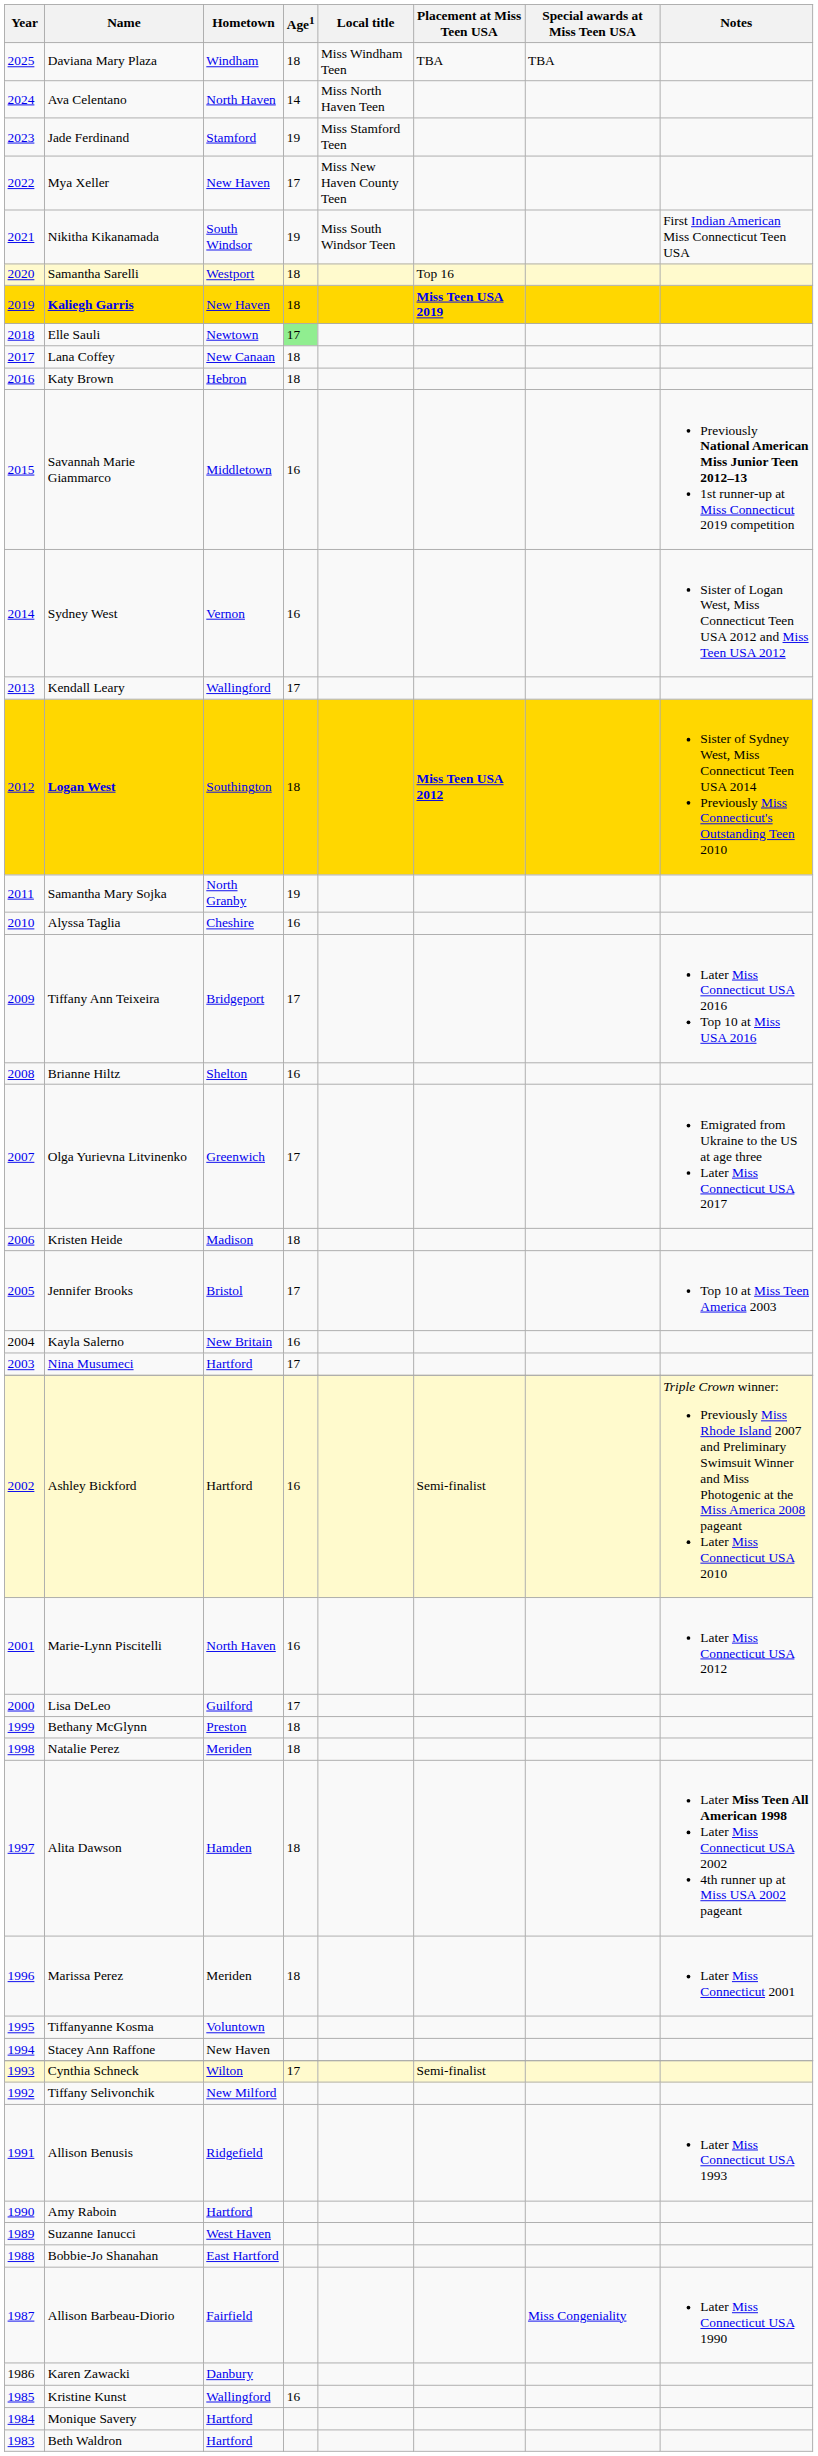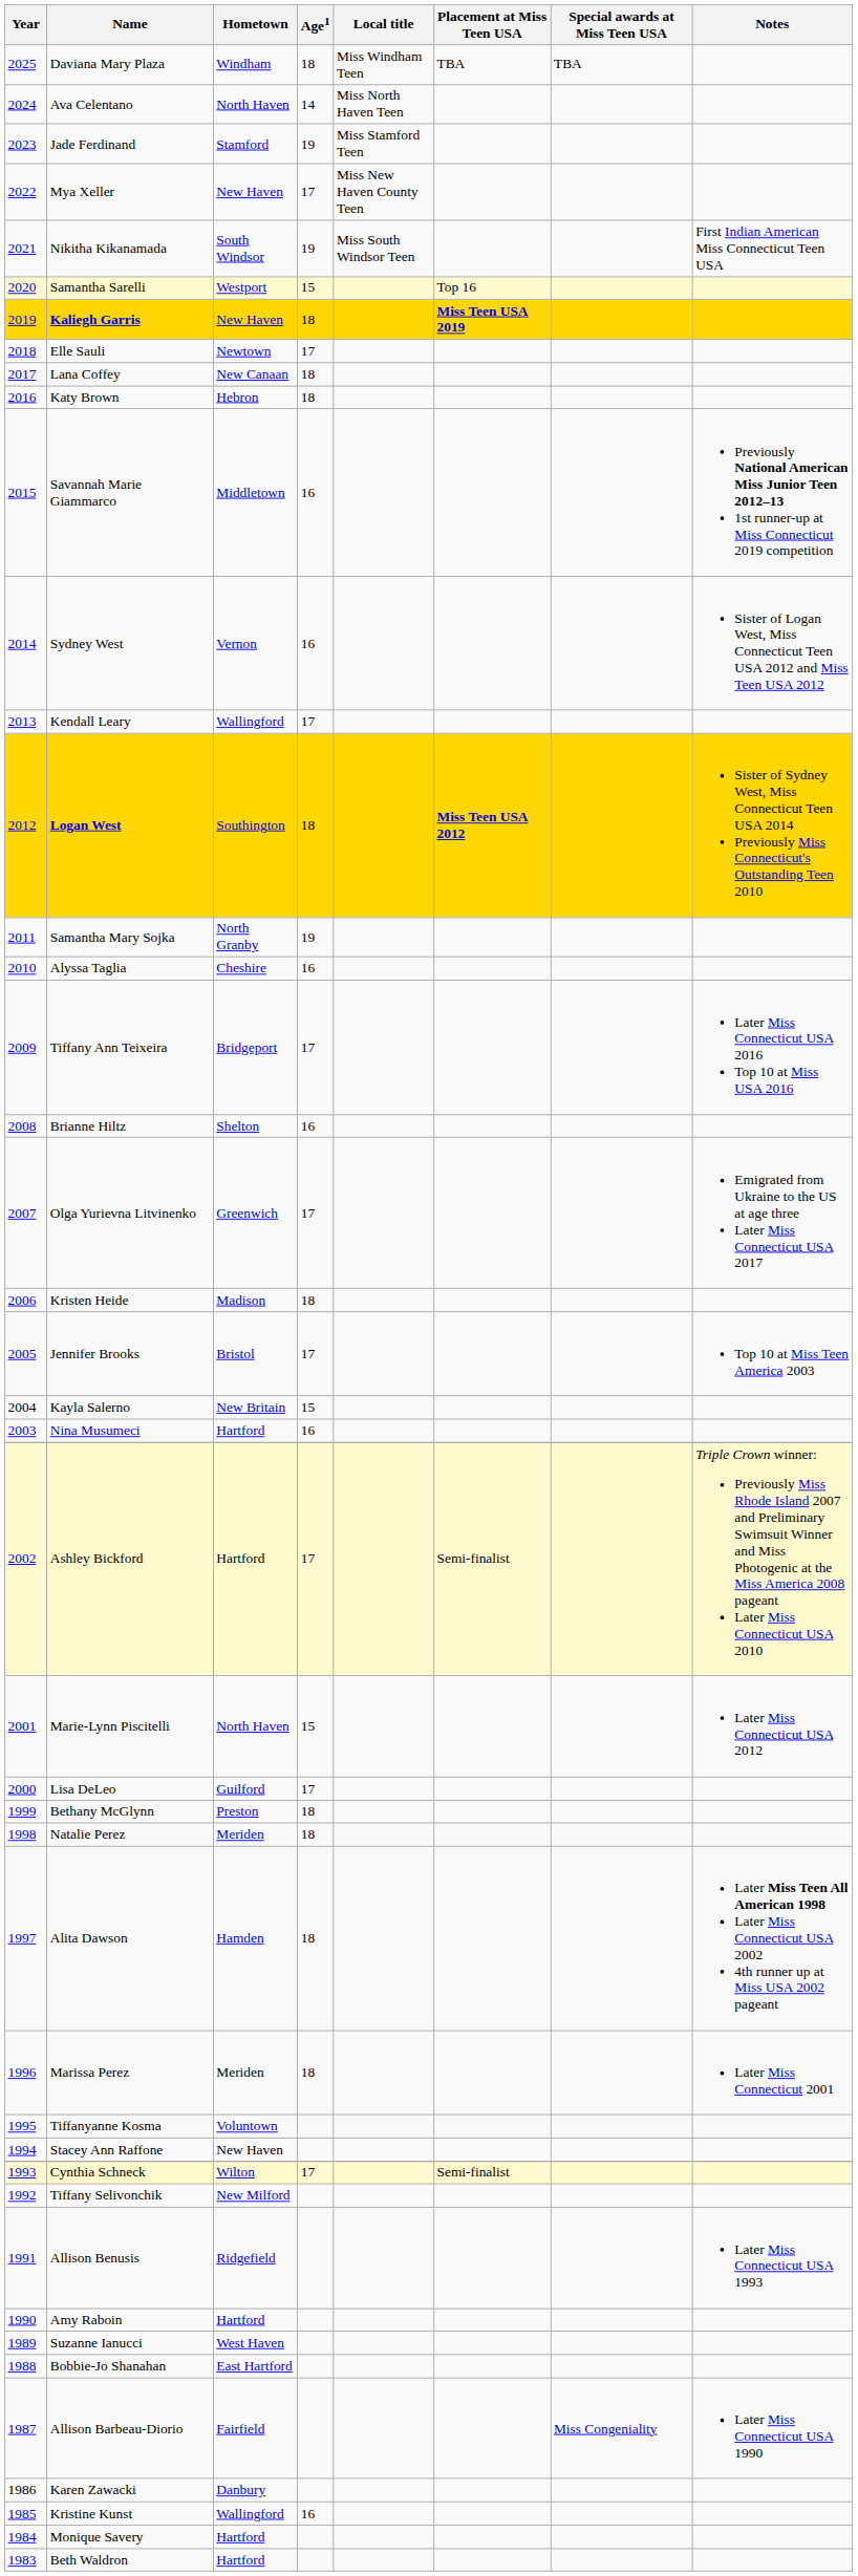 <table class="wikitable sortable" style="font-size:90%;">
 <tr bgcolor="#efefef">
 <th width=5%>Year</th>
 <th width=20%>Name</th>
 <th width=10%>Hometown</th>
 <th width=3%>Age<sup>1</sup></th>
 <th width=12%>Local title</th>
 <th width=14%>Placement at Miss Teen USA</th>
 <th width=17%>Special awards at Miss Teen USA</th>
 <th width=31%>Notes</th>
 </tr>
 <tr>
 <td><a href='#'>2025</a></td>
 <td>Daviana Mary Plaza</td>
 <td><a href='#'>Windham</a></td>
 <td>18</td>
 <td>Miss Windham Teen</td>
 <td>TBA</td>
 <td>TBA</td>
 <td></td>
 </tr>
 <tr>
 <td><a href='#'>2024</a></td>
 <td>Ava Celentano</td>
 <td><a href='#'>North Haven</a></td>
 <td>14</td>
 <td>Miss North Haven Teen</td>
 <td></td>
 <td></td>
 <td></td>
 </tr>
 <tr>
 <td><a href='#'>2023</a></td>
 <td>Jade Ferdinand</td>
 <td><a href='#'>Stamford</a></td>
 <td>19</td>
 <td>Miss Stamford Teen</td>
 <td></td>
 <td></td>
 <td></td>
 </tr>
 <tr>
 <td><a href='#'>2022</a></td>
 <td>Mya Xeller</td>
 <td><a href='#'>New Haven</a></td>
 <td>17</td>
 <td>Miss New Haven County Teen</td>
 <td></td>
 <td></td>
 <td></td>
 </tr>
 <tr>
 <td><a href='#'>2021</a></td>
 <td>Nikitha Kikanamada</td>
 <td><a href='#'>South Windsor</a></td>
 <td>19</td>
 <td>Miss South Windsor Teen</td>
 <td></td>
 <td></td>
 <td>First <a href='#'>Indian American</a> Miss Connecticut Teen USA</td>
 </tr>
 <tr style="background-color:#FFFACD;">
 <td><a href='#'>2020</a></td>
 <td>Samantha Sarelli</td>
 <td><a href='#'>Westport</a></td>
-<td>18</td>
+<td>15</td>
 <td></td>
 <td>Top 16</td>
 <td></td>
 <td></td>
 </tr>
 <tr style="background-color:GOLD;">
 <td><a href='#'>2019</a></td>
 <td><strong><a href='#'>Kaliegh Garris</a></strong></td>
 <td><a href='#'>New Haven</a></td>
 <td>18</td>
 <td></td>
 <td><strong><a href='#'>Miss Teen USA 2019</a></strong></td>
 <td></td>
 <td></td>
 </tr>
 <tr>
 <td><a href='#'>2018</a></td>
 <td>Elle Sauli</td>
 <td><a href='#'>Newtown</a></td>
-<td style="background: lightgreen;">17</td>
+<td>17</td>
 <td></td>
 <td></td>
 <td></td>
 <td></td>
 </tr>
 <tr>
 <td><a href='#'>2017</a></td>
 <td>Lana Coffey</td>
 <td><a href='#'>New Canaan</a></td>
 <td>18</td>
 <td></td>
 <td></td>
 <td></td>
 <td></td>
 </tr>
 <tr>
 <td><a href='#'>2016</a></td>
 <td>Katy Brown</td>
 <td><a href='#'>Hebron</a></td>
 <td>18</td>
 <td></td>
 <td></td>
 <td></td>
 <td></td>
 </tr>
 <tr>
 <td><a href='#'>2015</a></td>
 <td>Savannah Marie Giammarco</td>
 <td><a href='#'>Middletown</a></td>
 <td>16</td>
 <td></td>
 <td></td>
 <td></td>
 <td><br><ul><li>Previously <strong>National American Miss Junior Teen 2012–13</strong></li><li>1st runner-up at <a href='#'>Miss Connecticut</a> 2019 competition</li></ul></td>
 </tr>
 <tr>
 <td><a href='#'>2014</a></td>
 <td>Sydney West</td>
 <td><a href='#'>Vernon</a></td>
 <td>16</td>
 <td></td>
 <td></td>
 <td></td>
 <td><br><ul><li>Sister of Logan West, Miss Connecticut Teen USA 2012 and <a href='#'>Miss Teen USA 2012</a></li></ul></td>
 </tr>
 <tr>
 <td><a href='#'>2013</a></td>
 <td>Kendall Leary</td>
 <td><a href='#'>Wallingford</a></td>
 <td>17</td>
 <td></td>
 <td></td>
 <td></td>
 <td></td>
 </tr>
 <tr style="background-color:GOLD;">
 <td><a href='#'>2012</a></td>
 <td><strong><a href='#'>Logan West</a></strong></td>
 <td><a href='#'>Southington</a></td>
 <td>18</td>
 <td></td>
 <td><strong><a href='#'>Miss Teen USA 2012</a></strong></td>
 <td></td>
 <td><br><ul><li>Sister of Sydney West, Miss Connecticut Teen USA 2014</li><li>Previously <a href='#'>Miss Connecticut's Outstanding Teen</a> 2010</li></ul></td>
 </tr>
 <tr>
 <td><a href='#'>2011</a></td>
 <td>Samantha Mary Sojka</td>
 <td><a href='#'>North Granby</a></td>
 <td>19</td>
 <td></td>
 <td></td>
 <td></td>
 <td></td>
 </tr>
 <tr>
 <td><a href='#'>2010</a></td>
 <td>Alyssa Taglia</td>
 <td><a href='#'>Cheshire</a></td>
 <td>16</td>
 <td></td>
 <td></td>
 <td></td>
 <td></td>
 </tr>
 <tr>
 <td><a href='#'>2009</a></td>
 <td>Tiffany Ann Teixeira</td>
 <td><a href='#'>Bridgeport</a></td>
 <td>17</td>
 <td></td>
 <td></td>
 <td></td>
 <td><br><ul><li>Later <a href='#'>Miss Connecticut USA</a> 2016</li><li>Top 10 at <a href='#'>Miss USA 2016</a></li></ul></td>
 </tr>
 <tr>
 <td><a href='#'>2008</a></td>
 <td>Brianne Hiltz</td>
 <td><a href='#'>Shelton</a></td>
 <td>16</td>
 <td></td>
 <td></td>
 <td></td>
 <td></td>
 </tr>
 <tr>
 <td><a href='#'>2007</a></td>
 <td>Olga Yurievna Litvinenko</td>
 <td><a href='#'>Greenwich</a></td>
 <td>17</td>
 <td></td>
 <td></td>
 <td></td>
 <td><br><ul><li>Emigrated from Ukraine to the US at age three</li><li>Later <a href='#'>Miss Connecticut USA</a> 2017</li></ul></td>
 </tr>
 <tr>
 <td><a href='#'>2006</a></td>
 <td>Kristen Heide</td>
 <td><a href='#'>Madison</a></td>
 <td>18</td>
 <td></td>
 <td></td>
 <td></td>
 <td></td>
 </tr>
 <tr>
 <td><a href='#'>2005</a></td>
 <td>Jennifer Brooks</td>
 <td><a href='#'>Bristol</a></td>
 <td>17</td>
 <td></td>
 <td></td>
 <td></td>
 <td><br><ul><li>Top 10 at <a href='#'>Miss Teen America</a> 2003</li></ul></td>
 </tr>
 <tr>
 <td>2004</td>
 <td>Kayla Salerno</td>
 <td><a href='#'>New Britain</a></td>
-<td>16</td>
+<td>15</td>
 <td></td>
 <td></td>
 <td></td>
 <td></td>
 </tr>
 <tr>
 <td><a href='#'>2003</a></td>
 <td><a href='#'>Nina Musumeci</a></td>
 <td><a href='#'>Hartford</a></td>
-<td>17</td>
+<td>16</td>
 <td></td>
 <td></td>
 <td></td>
 <td></td>
 </tr>
 <tr>
 </tr>
 <tr style="background-color:#FFFACD;">
 <td><a href='#'>2002</a></td>
 <td>Ashley Bickford</td>
 <td>Hartford</td>
-<td>16</td>
+<td>17</td>
 <td></td>
 <td>Semi-finalist</td>
 <td></td>
 <td><em>Triple Crown</em> winner:<br><ul><li>Previously <a href='#'>Miss Rhode Island</a> 2007 and Preliminary Swimsuit Winner and Miss Photogenic at the <a href='#'>Miss America 2008</a> pageant</li><li>Later <a href='#'>Miss Connecticut USA</a> 2010</li></ul></td>
 </tr>
 <tr>
 <td><a href='#'>2001</a></td>
 <td>Marie-Lynn Piscitelli</td>
 <td><a href='#'>North Haven</a></td>
-<td>16</td>
+<td>15</td>
 <td></td>
 <td></td>
 <td></td>
 <td><br><ul><li>Later <a href='#'>Miss Connecticut USA</a> 2012</li></ul></td>
 </tr>
 <tr>
 <td><a href='#'>2000</a></td>
 <td>Lisa DeLeo</td>
 <td><a href='#'>Guilford</a></td>
 <td>17</td>
 <td></td>
 <td></td>
 <td></td>
 <td></td>
 </tr>
 <tr>
 <td><a href='#'>1999</a></td>
 <td>Bethany McGlynn</td>
 <td><a href='#'>Preston</a></td>
 <td>18</td>
 <td></td>
 <td></td>
 <td></td>
 <td></td>
 </tr>
 <tr>
 <td><a href='#'>1998</a></td>
 <td>Natalie Perez</td>
 <td><a href='#'>Meriden</a></td>
 <td>18</td>
 <td></td>
 <td></td>
 <td></td>
 <td></td>
 </tr>
 <tr>
 <td><a href='#'>1997</a></td>
 <td>Alita Dawson</td>
 <td><a href='#'>Hamden</a></td>
 <td>18</td>
 <td></td>
 <td></td>
 <td></td>
 <td><br><ul><li>Later <strong>Miss Teen All American 1998</strong></li><li>Later <a href='#'>Miss Connecticut USA</a> 2002</li><li>4th runner up at <a href='#'>Miss USA 2002</a> pageant</li></ul></td>
 </tr>
 <tr>
 <td><a href='#'>1996</a></td>
 <td>Marissa Perez</td>
 <td>Meriden</td>
 <td>18</td>
 <td></td>
 <td></td>
 <td></td>
 <td><br><ul><li>Later <a href='#'>Miss Connecticut</a> 2001</li></ul></td>
 </tr>
 <tr>
 <td><a href='#'>1995</a></td>
 <td>Tiffanyanne Kosma</td>
 <td><a href='#'>Voluntown</a></td>
 <td></td>
 <td></td>
 <td></td>
 <td></td>
 <td></td>
 </tr>
 <tr>
 <td><a href='#'>1994</a></td>
 <td>Stacey Ann Raffone</td>
 <td>New Haven</td>
 <td></td>
 <td></td>
 <td></td>
 <td></td>
 <td></td>
 </tr>
 <tr>
 </tr>
 <tr style="background-color:#FFFACD;">
 <td><a href='#'>1993</a></td>
 <td>Cynthia Schneck</td>
 <td><a href='#'>Wilton</a></td>
 <td>17</td>
 <td></td>
 <td>Semi-finalist</td>
 <td></td>
 <td></td>
 </tr>
 <tr>
 <td><a href='#'>1992</a></td>
 <td>Tiffany Selivonchik</td>
 <td><a href='#'>New Milford</a></td>
 <td></td>
 <td></td>
 <td></td>
 <td></td>
 <td></td>
 </tr>
 <tr>
 <td><a href='#'>1991</a></td>
 <td>Allison Benusis</td>
 <td><a href='#'>Ridgefield</a></td>
 <td></td>
 <td></td>
 <td></td>
 <td></td>
 <td><br><ul><li>Later <a href='#'>Miss Connecticut USA</a> 1993</li></ul></td>
 </tr>
 <tr>
 <td><a href='#'>1990</a></td>
 <td>Amy Raboin</td>
 <td><a href='#'>Hartford</a></td>
 <td></td>
 <td></td>
 <td></td>
 <td></td>
 <td></td>
 </tr>
 <tr>
 <td><a href='#'>1989</a></td>
 <td>Suzanne Ianucci</td>
 <td><a href='#'>West Haven</a></td>
 <td></td>
 <td></td>
 <td></td>
 <td></td>
 <td></td>
 </tr>
 <tr>
 <td><a href='#'>1988</a></td>
 <td>Bobbie-Jo Shanahan</td>
 <td><a href='#'>East Hartford</a></td>
 <td></td>
 <td></td>
 <td></td>
 <td></td>
 <td></td>
 </tr>
 <tr>
 <td><a href='#'>1987</a></td>
 <td>Allison Barbeau-Diorio</td>
 <td><a href='#'>Fairfield</a></td>
 <td></td>
 <td></td>
 <td></td>
 <td><a href='#'>Miss Congeniality</a></td>
 <td><br><ul><li>Later <a href='#'>Miss Connecticut USA</a> 1990</li></ul></td>
 </tr>
 <tr>
 <td>1986</td>
 <td>Karen Zawacki</td>
 <td><a href='#'>Danbury</a></td>
 <td></td>
 <td></td>
 <td></td>
 <td></td>
 <td></td>
 </tr>
 <tr>
 <td><a href='#'>1985</a></td>
 <td>Kristine Kunst</td>
 <td><a href='#'>Wallingford</a></td>
 <td>16</td>
 <td></td>
 <td></td>
 <td></td>
 <td></td>
 </tr>
 <tr>
 <td><a href='#'>1984</a></td>
 <td>Monique Savery</td>
 <td><a href='#'>Hartford</a></td>
 <td></td>
 <td></td>
 <td></td>
 <td></td>
 <td></td>
 </tr>
 <tr>
 <td><a href='#'>1983</a></td>
 <td>Beth Waldron</td>
 <td><a href='#'>Hartford</a></td>
 <td></td>
 <td></td>
 <td></td>
 <td></td>
 <td></td>
 </tr>
 </table>
